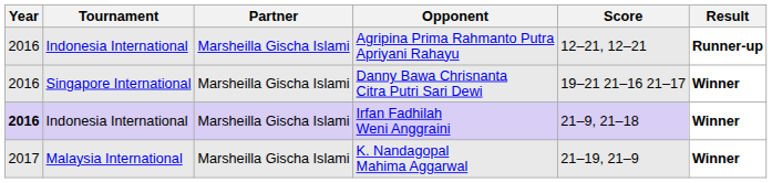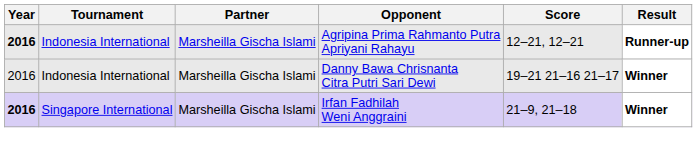 <table class="sortable wikitable" style="font-size: 90%;">
 <tr>
 <th>Year</th>
 <th>Tournament</th>
 <th>Partner</th>
 <th>Opponent</th>
 <th>Score</th>
 <th>Result</th>
 </tr>
 <tr style="background:#E9E9E9">
-<td align="center">2016</td>
+<td align="center"><strong>2016</strong></td>
 <td align="left"><a href='#'>Indonesia International</a></td>
 <td align="left"> <a href='#'>Marsheilla Gischa Islami</a></td>
 <td align="left"> <a href='#'>Agripina Prima Rahmanto Putra</a><br> <a href='#'>Apriyani Rahayu</a></td>
 <td align="left">12–21, 12–21</td>
 <td style="text-align:left; background:white"> <strong>Runner-up</strong></td>
 </tr>
 <tr style="background:#E9E9E9">
 <td align="center">2016</td>
-<td align="left"><a href='#'>Singapore International</a></td>
+<td align="left">Indonesia International</td>
 <td align="left"> Marsheilla Gischa Islami</td>
 <td align="left"> <a href='#'>Danny Bawa Chrisnanta</a><br> <a href='#'>Citra Putri Sari Dewi</a></td>
 <td align="left">19–21 21–16 21–17</td>
 <td style="text-align:left; background:white"> <strong>Winner</strong></td>
 </tr>
 <tr style="background:#D8CEF6">
 <td align="center"><strong>2016</strong></td>
-<td align="left">Indonesia International</td>
+<td align="left"><a href='#'>Singapore International</a></td>
 <td align="left"> Marsheilla Gischa Islami</td>
 <td align="left"> <a href='#'>Irfan Fadhilah</a><br> <a href='#'>Weni Anggraini</a></td>
 <td align="left">21–9, 21–18</td>
 <td style="text-align:left; background:white"> <strong>Winner</strong></td>
 </tr>
-<tr style="background:#E9E9E9">
-<td align="center">2017</td>
-<td align="left"><a href='#'>Malaysia International</a></td>
-<td align="left"> Marsheilla Gischa Islami</td>
-<td align="left"> <a href='#'>K. Nandagopal</a><br> <a href='#'>Mahima Aggarwal</a></td>
-<td align="left">21–19, 21–9</td>
-<td style="text-align:left; background:white"> <strong>Winner</strong></td>
-</tr>
 </table>
